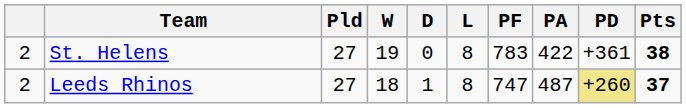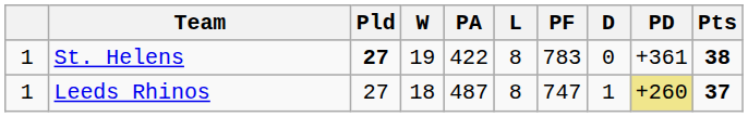 <table class="wikitable" style="text-align:center;">
 <tr>
 <th style="width:20px;" abbr="Position"></th>
 <th width=175>Team</th>
 <th style="width:20px;" abbr="Played">Pld</th>
 <th style="width:20px;" abbr="Won">W</th>
-<th style="width:20px;" abbr="Drawn">D</th>
+<th style="width:20px;" abbr="Points against">PA</th>
 <th style="width:20px;" abbr="Lost">L</th>
 <th style="width:20px;" abbr="Points for">PF</th>
-<th style="width:20px;" abbr="Points against">PA</th>
+<th style="width:20px;" abbr="Drawn">D</th>
 <th style="width:20px;" abbr="Points difference">PD</th>
 <th style="width:20px;" abbr="Points">Pts</th>
 </tr>
 <tr>
-<td>2</td>
+<td>1</td>
 <td style="text-align:left;"> <a href='#'>St. Helens</a></td>
-<td>27</td>
+<td><strong>27</strong></td>
 <td>19</td>
-<td>0</td>
+<td>422</td>
 <td>8</td>
 <td>783</td>
-<td>422</td>
+<td>0</td>
 <td>+361</td>
 <td><strong>38</strong></td>
 </tr>
 <tr>
-<td>2</td>
+<td>1</td>
 <td style="text-align:left;"> <a href='#'>Leeds Rhinos</a></td>
 <td>27</td>
 <td>18</td>
-<td>1</td>
+<td>487</td>
 <td>8</td>
 <td>747</td>
-<td>487</td>
+<td>1</td>
 <td style="background: khaki;">+260</td>
 <td><strong>37</strong></td>
 </tr>
 </table>
